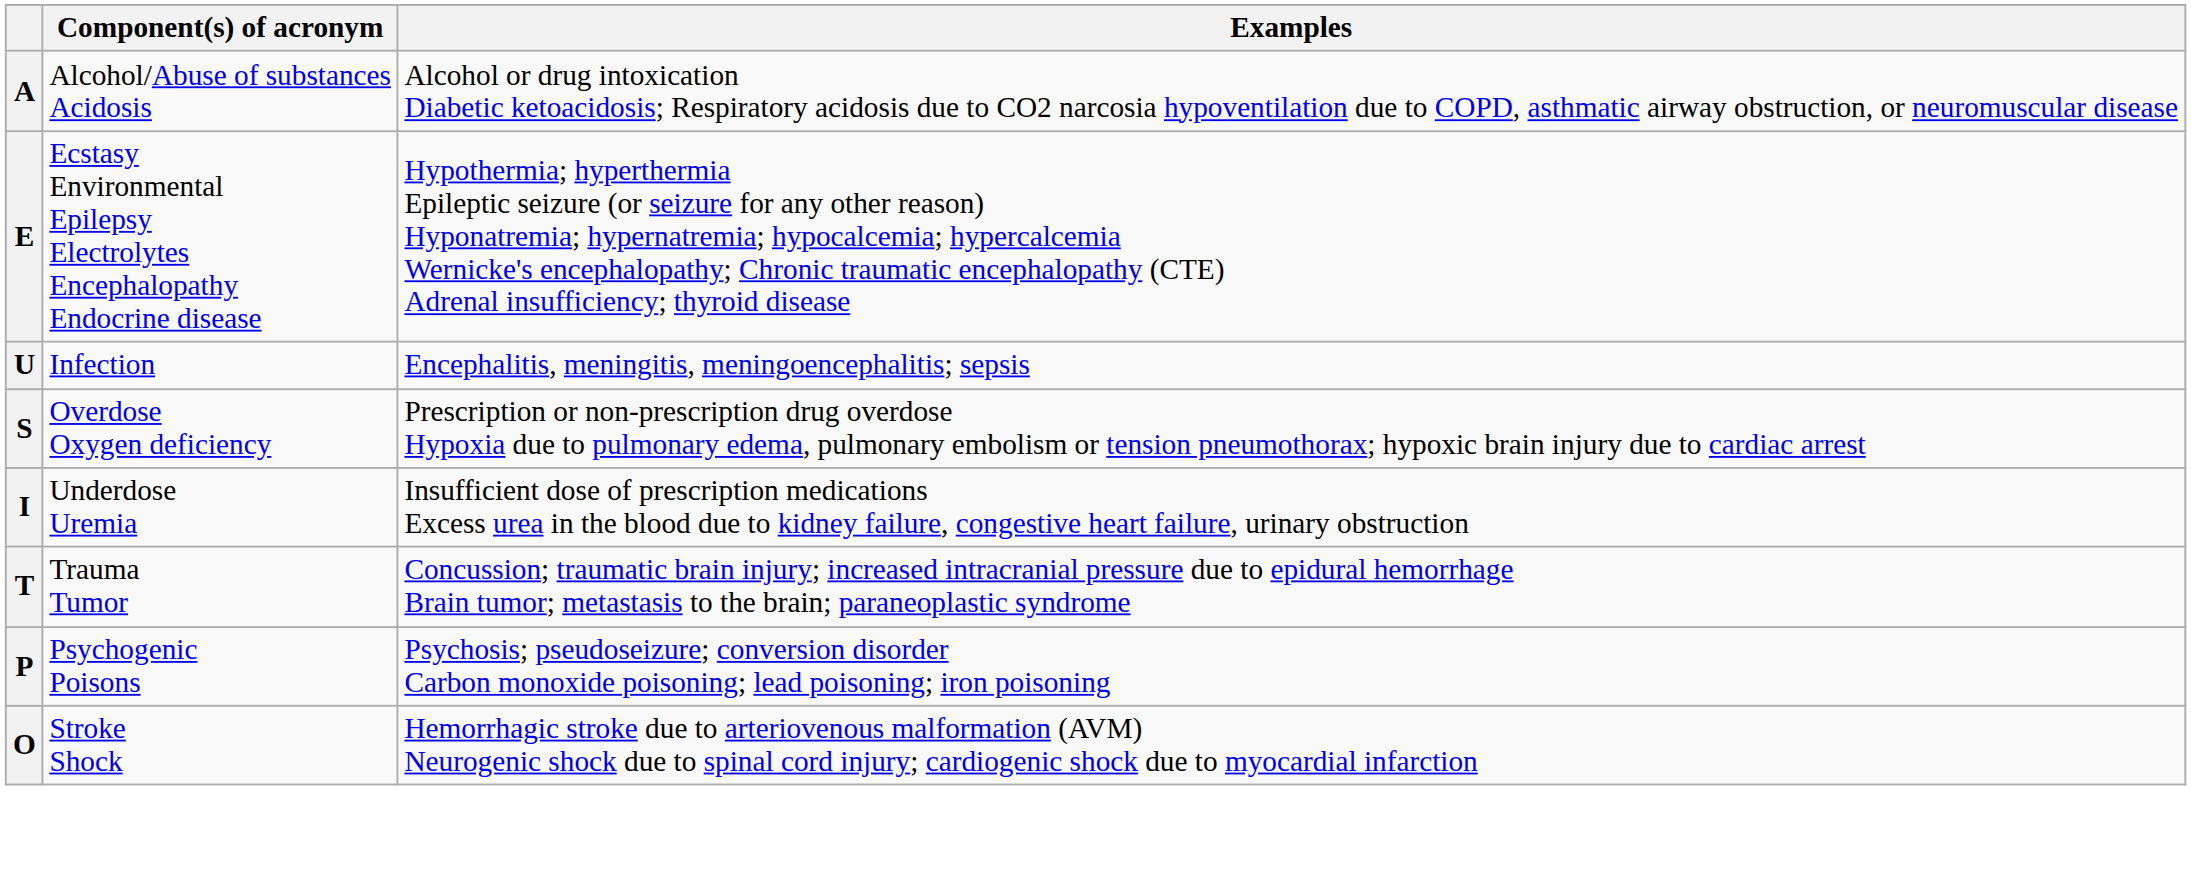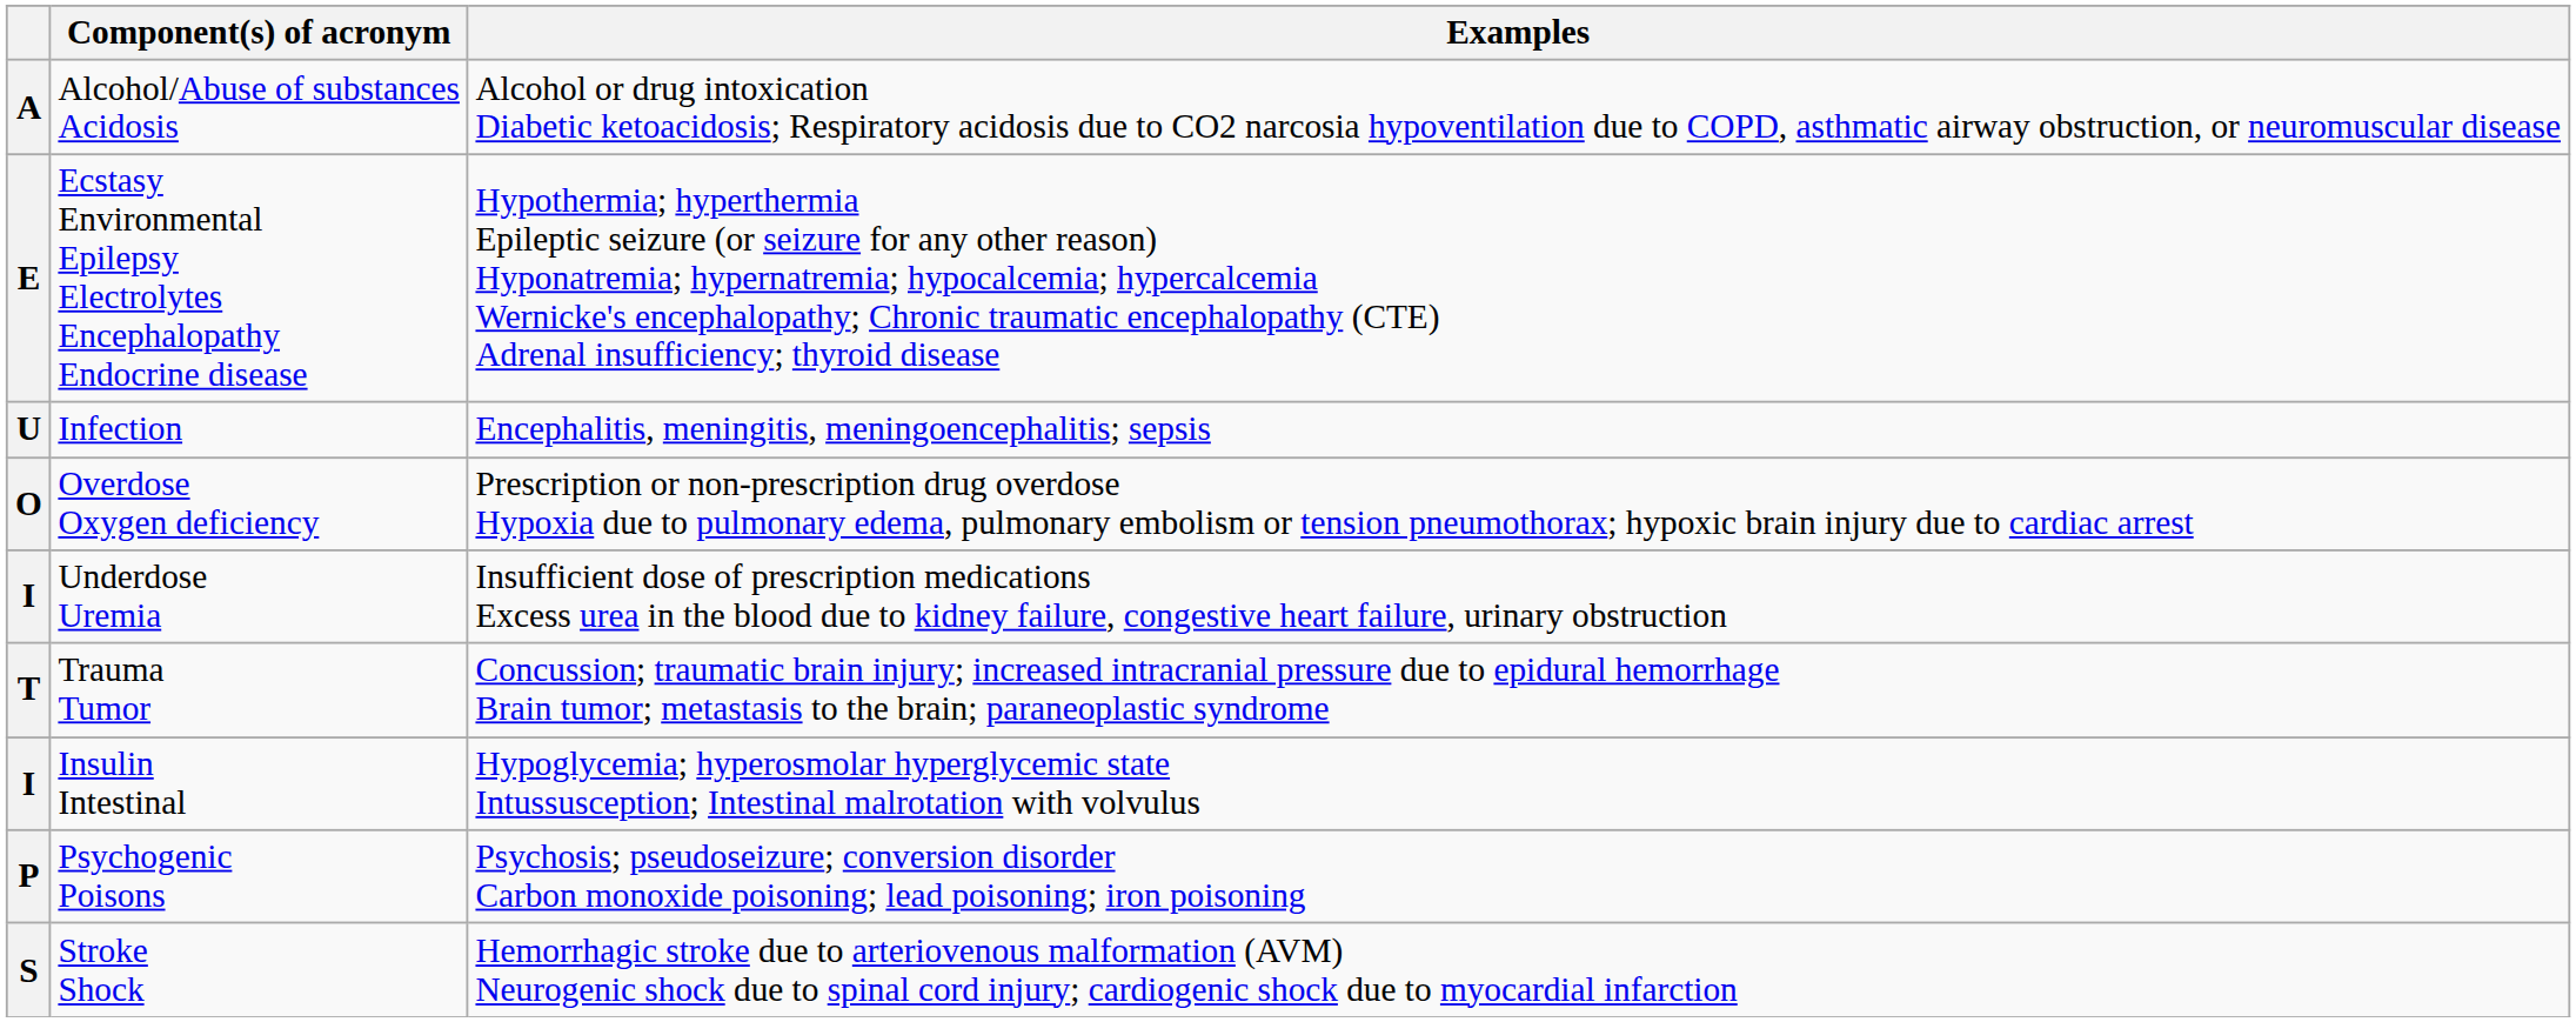 <table class="wikitable" style="margin: 1em auto 1em auto;">
 <tr>
 <th></th>
 <th>Component(s) of acronym</th>
 <th>Examples</th>
 </tr>
 <tr>
 <th>A</th>
 <td>Alcohol/<a href='#'>Abuse of substances</a><br><a href='#'>Acidosis</a></td>
 <td>Alcohol or drug intoxication<br><a href='#'>Diabetic ketoacidosis</a>; Respiratory acidosis due to CO2 narcosia <a href='#'>hypoventilation</a> due to <a href='#'>COPD</a>, <a href='#'>asthmatic</a> airway obstruction, or <a href='#'>neuromuscular disease</a></td>
 </tr>
 <tr>
 <th>E</th>
 <td><a href='#'>Ecstasy</a><br>Environmental<br><a href='#'>Epilepsy</a><br><a href='#'>Electrolytes</a><br><a href='#'>Encephalopathy</a><br><a href='#'>Endocrine disease</a></td>
 <td><a href='#'>Hypothermia</a>; <a href='#'>hyperthermia</a><br>Epileptic seizure (or <a href='#'>seizure</a> for any other reason)<br><a href='#'>Hyponatremia</a>; <a href='#'>hypernatremia</a>; <a href='#'>hypocalcemia</a>; <a href='#'>hypercalcemia</a><br><a href='#'>Wernicke's encephalopathy</a>; <a href='#'>Chronic traumatic encephalopathy</a> (CTE)<br><a href='#'>Adrenal insufficiency</a>; <a href='#'>thyroid disease</a></td>
 </tr>
 <tr>
 <th>U</th>
 <td><a href='#'>Infection</a></td>
 <td><a href='#'>Encephalitis</a>, <a href='#'>meningitis</a>, <a href='#'>meningoencephalitis</a>; <a href='#'>sepsis</a></td>
 </tr>
 <tr>
-<th>S</th>
+<th>O</th>
 <td><a href='#'>Overdose</a><br><a href='#'>Oxygen deficiency</a></td>
 <td>Prescription or non-prescription drug overdose<br><a href='#'>Hypoxia</a> due to <a href='#'>pulmonary edema</a>, pulmonary embolism or <a href='#'>tension pneumothorax</a>; hypoxic brain injury due to <a href='#'>cardiac arrest</a><br></td>
 </tr>
 <tr>
 <th>I</th>
 <td>Underdose<br><a href='#'>Uremia</a></td>
 <td>Insufficient dose of prescription medications<br>Excess <a href='#'>urea</a> in the blood due to <a href='#'>kidney failure</a>, <a href='#'>congestive heart failure</a>, urinary obstruction</td>
 </tr>
 <tr>
 <th>T</th>
 <td>Trauma<br><a href='#'>Tumor</a></td>
 <td><a href='#'>Concussion</a>; <a href='#'>traumatic brain injury</a>; <a href='#'>increased intracranial pressure</a> due to <a href='#'>epidural hemorrhage</a><br><a href='#'>Brain tumor</a>; <a href='#'>metastasis</a> to the brain; <a href='#'>paraneoplastic syndrome</a></td>
 </tr>
 <tr>
+<th>I</th>
+<td><a href='#'>Insulin</a><br>Intestinal</td>
+<td><a href='#'>Hypoglycemia</a>; <a href='#'>hyperosmolar hyperglycemic state</a><br><a href='#'>Intussusception</a>; <a href='#'>Intestinal malrotation</a> with volvulus</td>
+</tr>
+<tr>
 <th>P</th>
 <td><a href='#'>Psychogenic</a><br><a href='#'>Poisons</a></td>
 <td><a href='#'>Psychosis</a>; <a href='#'>pseudoseizure</a>; <a href='#'>conversion disorder</a><br><a href='#'>Carbon monoxide poisoning</a>; <a href='#'>lead poisoning</a>; <a href='#'>iron poisoning</a></td>
 </tr>
 <tr>
-<th>O</th>
+<th>S</th>
 <td><a href='#'>Stroke</a><br><a href='#'>Shock</a></td>
 <td><a href='#'>Hemorrhagic stroke</a> due to <a href='#'>arteriovenous malformation</a> (AVM)<br><a href='#'>Neurogenic shock</a> due to <a href='#'>spinal cord injury</a>; <a href='#'>cardiogenic shock</a> due to <a href='#'>myocardial infarction</a></td>
 </tr>
 </table>
